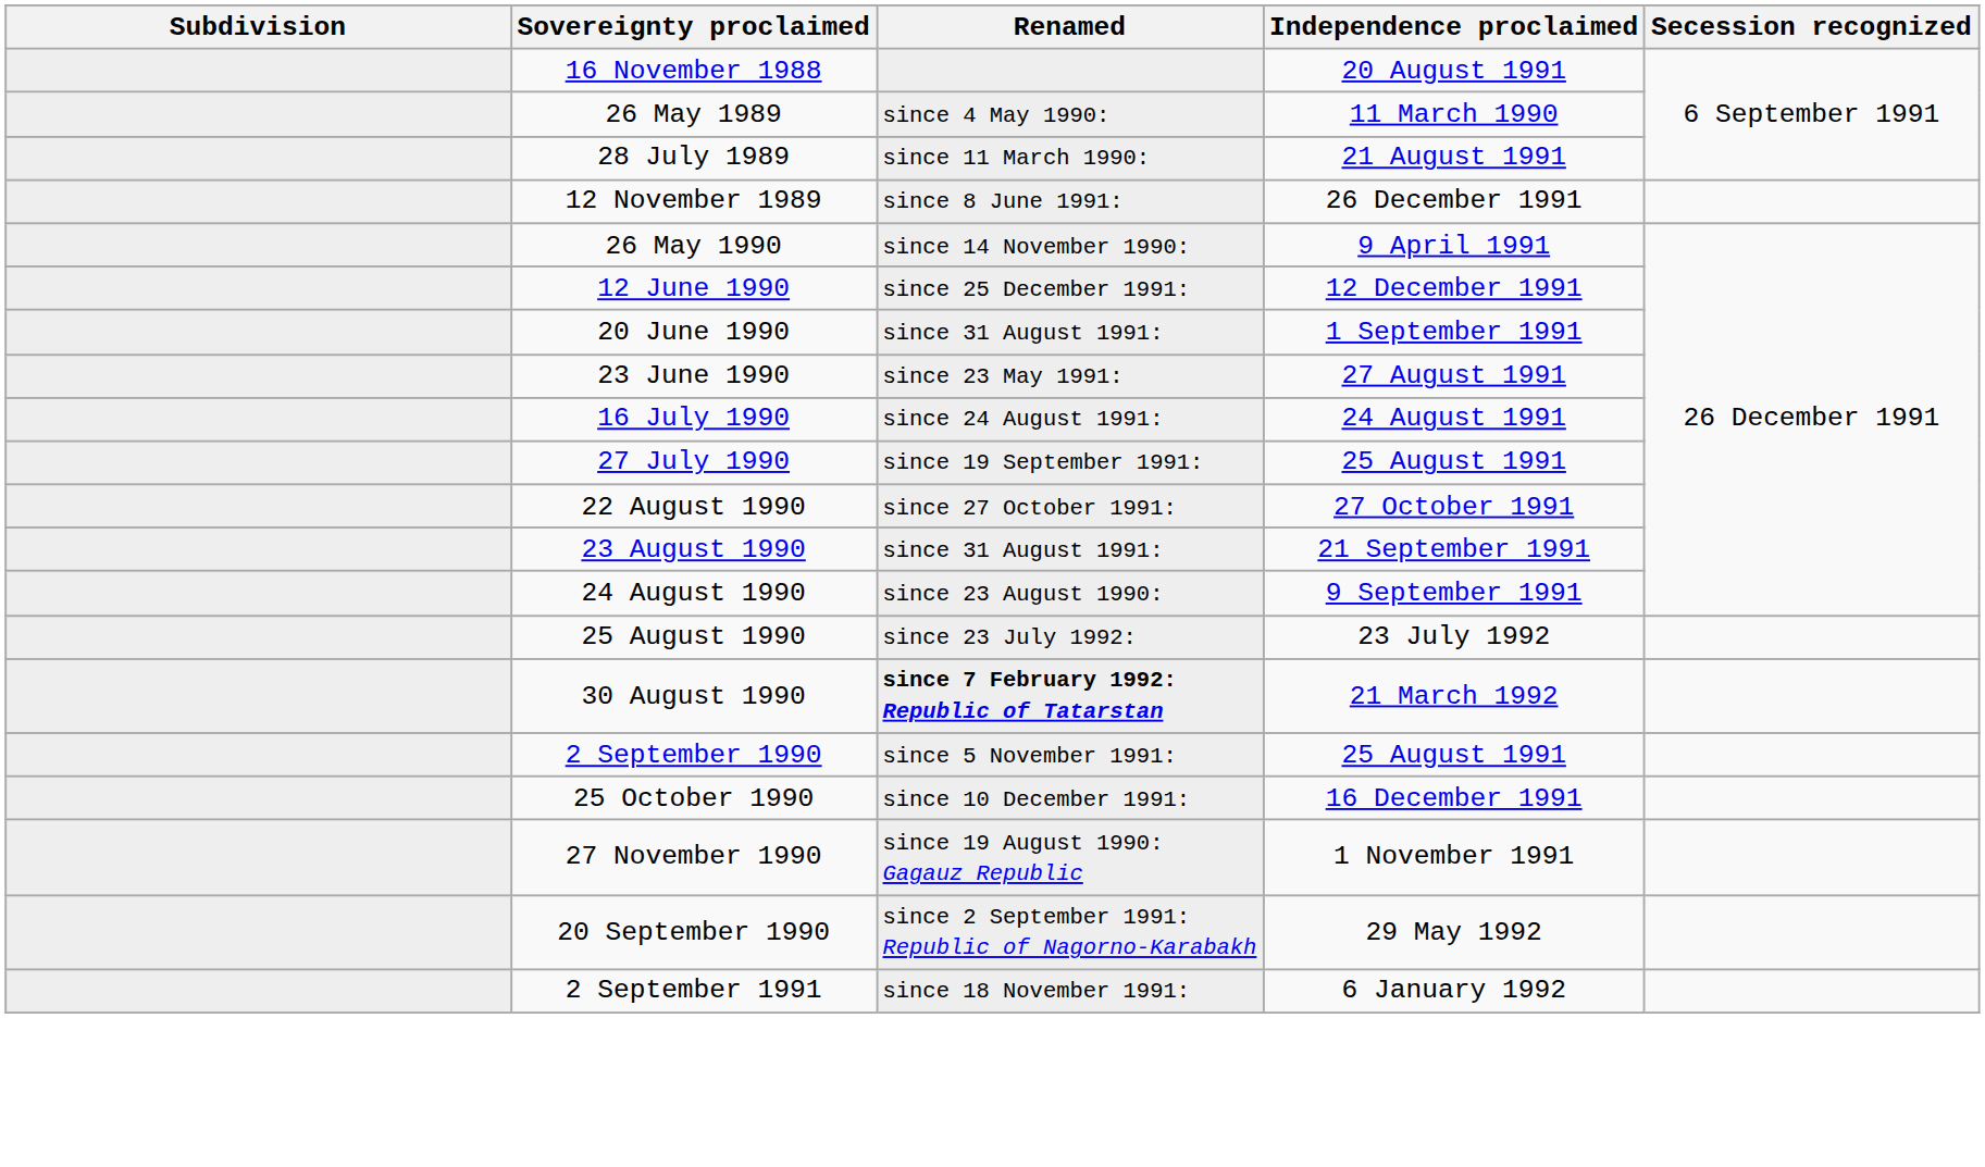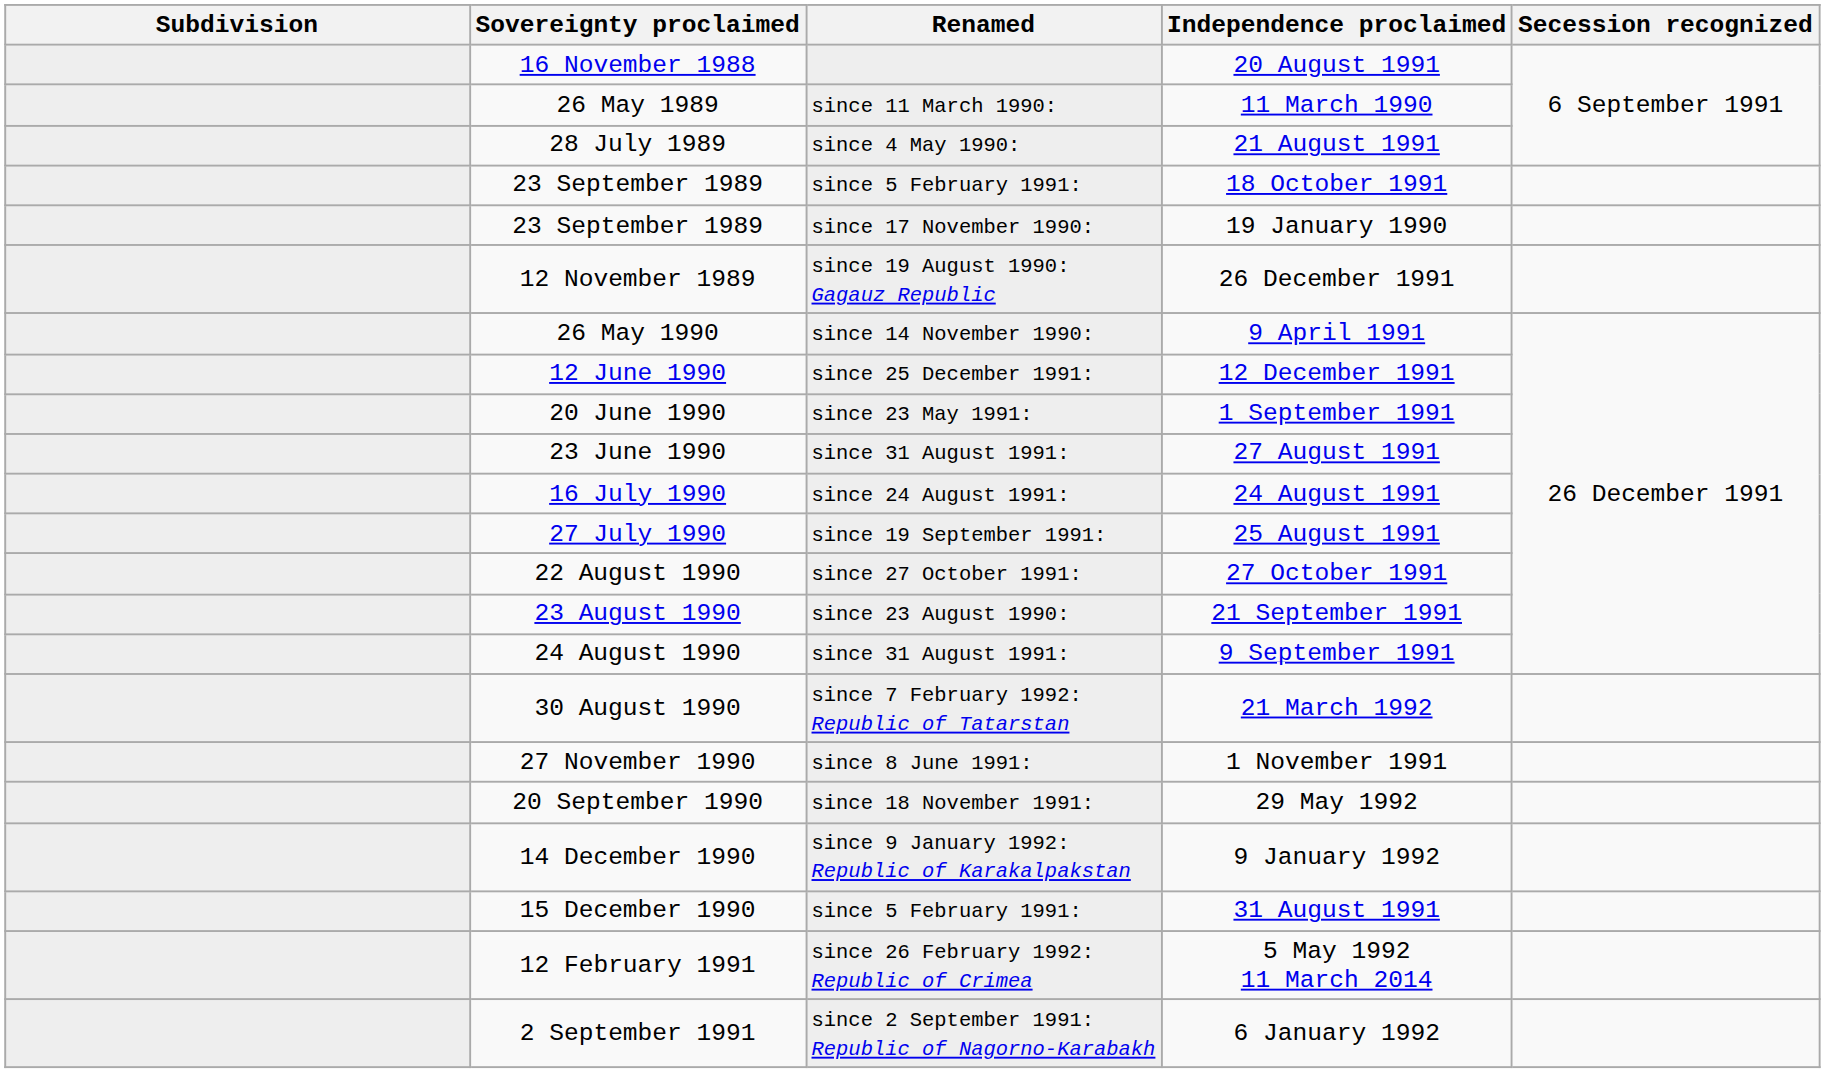 <table class="wikitable sortable" style="margin:1em auto;">
 <tr>
 <th width="240">Subdivision</th>
 <th data-sort-type="date">Sovereignty proclaimed</th>
 <th>Renamed</th>
 <th data-sort-type="date">Independence proclaimed</th>
 <th data-sort-type="date">Secession recognized</th>
 </tr>
 <tr>
 <th style="background:#EEEEEE; text-align:left"></th>
 <td style="text-align:center"><a href='#'>16 November 1988</a></td>
 <td style="background:#EEEEEE"></td>
 <td style="text-align:center"><a href='#'>20 August 1991</a></td>
 <td rowspan="3" style="text-align:center;">6 September 1991</td>
 </tr>
 <tr>
 <th style="background:#EEEEEE; text-align:left"></th>
 <td style="text-align:center">26 May 1989</td>
-<td style="background:#EEEEEE"><small>since 4 May 1990:<br><strong></strong></small></td>
+<td style="background:#EEEEEE"><small>since 11 March 1990:<br><strong></strong></small></td>
 <td style="text-align:center"><a href='#'>11 March 1990</a></td>
 </tr>
 <tr>
 <th style="background:#EEEEEE; text-align:left"></th>
 <td style="text-align:center">28 July 1989</td>
-<td style="background:#EEEEEE"><small>since 11 March 1990:<br><strong></strong></small></td>
+<td style="background:#EEEEEE"><small>since 4 May 1990:<br><strong></strong></small></td>
 <td style="text-align:center"><a href='#'>21 August 1991</a></td>
+</tr>
+<tr>
+<th style="background:#EEEEEE; text-align:left"></th>
+<td style="text-align:center">23 September 1989</td>
+<td style="background:#EEEEEE"><small>since 5 February 1991:<br><strong></strong></small></td>
+<td style="text-align:center"><a href='#'>18 October 1991</a></td>
+<td></td>
+</tr>
+<tr>
+<th style="background:#EEEEEE; text-align:left"><em></em></th>
+<td style="text-align:center">23 September 1989</td>
+<td style="background:#EEEEEE"><small>since 17 November 1990:<br><em></em></small></td>
+<td style="text-align:center">19 January 1990</td>
+<td></td>
 </tr>
 <tr>
 <th style="background:#EEEEEE; text-align:left"> <em></em></th>
 <td style="text-align:center">12 November 1989</td>
-<td style="background:#EEEEEE"><small>since 8 June 1991:<br><em></em></small></td>
+<td style="background:#EEEEEE"><small>since 19 August 1990:<br> <em><a href='#'>Gagauz Republic</a></em></small></td>
 <td style="text-align:center">26 December 1991</td>
 <td></td>
 </tr>
 <tr>
 <th style="background:#EEEEEE; text-align:left"></th>
 <td style="text-align:center">26 May 1990</td>
 <td style="background:#EEEEEE"><small>since 14 November 1990:<br><strong></strong></small></td>
 <td style="text-align:center"><a href='#'>9 April 1991</a></td>
 <td rowspan="9" style="text-align:center;">26 December 1991</td>
 </tr>
 <tr>
 <th style="background:#EEEEEE; text-align:left"></th>
 <td style="text-align:center"><a href='#'>12 June 1990</a></td>
 <td style="background:#EEEEEE"><small>since 25 December 1991:<br><strong></strong></small></td>
 <td style="text-align:center"><a href='#'>12 December 1991</a></td>
 </tr>
 <tr>
 <th style="background:#EEEEEE; text-align:left"></th>
 <td style="text-align:center">20 June 1990</td>
-<td style="background:#EEEEEE"><small>since 31 August 1991:<br><strong></strong></small></td>
+<td style="background:#EEEEEE"><small>since 23 May 1991:<br><strong></strong></small></td>
 <td style="text-align:center"><a href='#'>1 September 1991</a></td>
 </tr>
 <tr>
 <th style="background:#EEEEEE; text-align:left"></th>
 <td style="text-align:center">23 June 1990</td>
-<td style="background:#EEEEEE"><small>since 23 May 1991:<br><strong></strong></small></td>
+<td style="background:#EEEEEE"><small>since 31 August 1991:<br><strong></strong></small></td>
 <td style="text-align:center"><a href='#'>27 August 1991</a></td>
 </tr>
 <tr>
 <th style="background:#EEEEEE; text-align:left"></th>
 <td style="text-align:center"><a href='#'>16 July 1990</a></td>
 <td style="background:#EEEEEE"><small>since 24 August 1991:<br><strong></strong></small></td>
 <td style="text-align:center"><a href='#'>24 August 1991</a></td>
 </tr>
 <tr>
 <th style="background:#EEEEEE; text-align:left"></th>
 <td style="text-align:center"><a href='#'>27 July 1990</a></td>
 <td style="background:#EEEEEE"><small>since 19 September 1991:<br><strong></strong></small></td>
 <td style="text-align:center"><a href='#'>25 August 1991</a></td>
 </tr>
 <tr>
 <th style="background:#EEEEEE; text-align:left"></th>
 <td style="text-align:center">22 August 1990</td>
 <td style="background:#EEEEEE"><small>since 27 October 1991:<br><strong></strong></small></td>
 <td style="text-align:center"><a href='#'>27 October 1991</a></td>
 </tr>
 <tr>
 <th style="background:#EEEEEE; text-align:left"></th>
 <td style="text-align:center"><a href='#'>23 August 1990</a></td>
-<td style="background:#EEEEEE"><small>since 31 August 1991:<br><strong></strong></small></td>
+<td style="background:#EEEEEE"><small>since 23 August 1990:<br><strong></strong></small></td>
 <td style="text-align:center"><a href='#'>21 September 1991</a></td>
 </tr>
 <tr>
 <th style="background:#EEEEEE; text-align:left"></th>
 <td style="text-align:center">24 August 1990</td>
-<td style="background:#EEEEEE"><small>since 23 August 1990:<br><strong></strong></small></td>
+<td style="background:#EEEEEE"><small>since 31 August 1991:<br><strong></strong></small></td>
 <td style="text-align:center"><a href='#'>9 September 1991</a></td>
-</tr>
-<tr>
-<th style="background:#EEEEEE; text-align:left"><em></em></th>
-<td style="text-align:center">25 August 1990</td>
-<td style="background:#EEEEEE"><small>since 23 July 1992:<br><em></em></small></td>
-<td style="text-align:center">23 July 1992</td>
-<td></td>
 </tr>
 <tr>
 <th style="background:#EEEEEE; text-align:left"> <em></em></th>
 <td style="text-align:center">30 August 1990</td>
-<td style="background:#EEEEEE"><strong><small>since 7 February 1992:<br> <em><a href='#'>Republic of Tatarstan</a></em></small></strong></td>
+<td style="background:#EEEEEE"><small>since 7 February 1992:<br> <em><a href='#'>Republic of Tatarstan</a></em></small></td>
 <td style="text-align:center"><a href='#'>21 March 1992</a></td>
 <td></td>
 </tr>
 <tr>
 <th style="background:#EEEEEE; text-align:left"> <em></em></th>
-<td style="text-align:center"><a href='#'>2 September 1990</a></td>
-<td style="background:#EEEEEE"><small>since 5 November 1991:<br><em></em></small></td>
-<td style="text-align:center"><a href='#'>25 August 1991</a></td>
-<td></td>
-</tr>
-<tr>
-<th style="background:#EEEEEE; text-align:left"></th>
-<td style="text-align:center">25 October 1990</td>
-<td style="background:#EEEEEE"><small>since 10 December 1991:<br><strong></strong></small></td>
-<td style="text-align:center"><a href='#'>16 December 1991</a></td>
-<td></td>
-</tr>
-<tr>
-<th style="background:#EEEEEE; text-align:left"> <em></em></th>
 <td style="text-align:center">27 November 1990</td>
-<td style="background:#EEEEEE"><small>since 19 August 1990:<br> <em><a href='#'>Gagauz Republic</a></em></small></td>
+<td style="background:#EEEEEE"><small>since 8 June 1991:<br><em></em></small></td>
 <td style="text-align:center">1 November 1991</td>
 <td></td>
 </tr>
 <tr>
 <th style="background:#EEEEEE; text-align:left"> <em></em></th>
 <td style="text-align:center">20 September 1990</td>
-<td style="background:#EEEEEE; text-align:left"><small>since 2 September 1991:<br> <em><a href='#'>Republic of Nagorno-Karabakh</a></em></small></td>
+<td style="background:#EEEEEE"><small>since 18 November 1991:<br><em></em></small></td>
 <td style="text-align:center">29 May 1992</td>
 <td></td>
 </tr>
 <tr>
 <th style="background:#EEEEEE; text-align:left"> <em></em></th>
+<td style="text-align:center">14 December 1990</td>
+<td style="background:#EEEEEE"><small>since 9 January 1992:<br><em> <a href='#'>Republic of Karakalpakstan</a></em></small></td>
+<td style="text-align:center">9 January 1992</td>
+<td></td>
+</tr>
+<tr>
+<th style="background:#EEEEEE; text-align:left"></th>
+<td style="text-align:center">15 December 1990</td>
+<td style="background:#EEEEEE"><small>since 5 February 1991:<br><strong></strong></small></td>
+<td style="text-align:center"><a href='#'>31 August 1991</a></td>
+<td></td>
+</tr>
+<tr>
+<th style="background:#EEEEEE; text-align:left"> <em></em></th>
+<td style="text-align:center">12 February 1991</td>
+<td style="background:#EEEEEE"><small>since 26 February 1992:<br><em> <a href='#'>Republic of Crimea</a></em></small></td>
+<td style="text-align:center">5 May 1992 <br><a href='#'>11 March 2014</a> </td>
+<td></td>
+</tr>
+<tr>
+<th style="background:#EEEEEE; text-align:left"> <em></em></th>
 <td style="text-align:center">2 September 1991</td>
-<td style="background:#EEEEEE"><small>since 18 November 1991:<br><em></em></small></td>
+<td style="background:#EEEEEE; text-align:left"><small>since 2 September 1991:<br> <em><a href='#'>Republic of Nagorno-Karabakh</a></em></small></td>
 <td style="text-align:center">6 January 1992</td>
 <td></td>
 </tr>
 </table>
